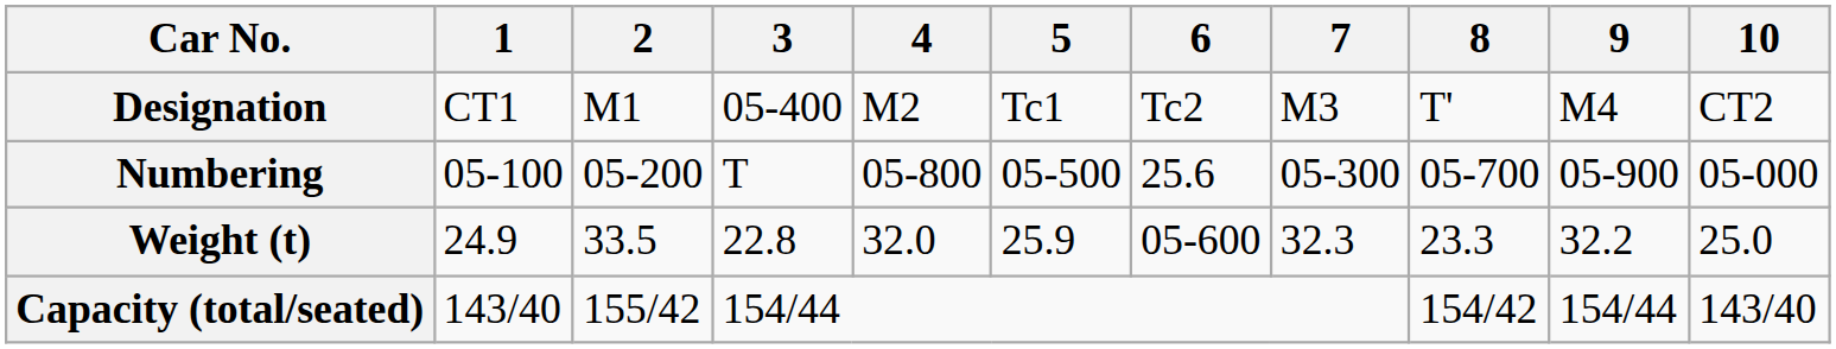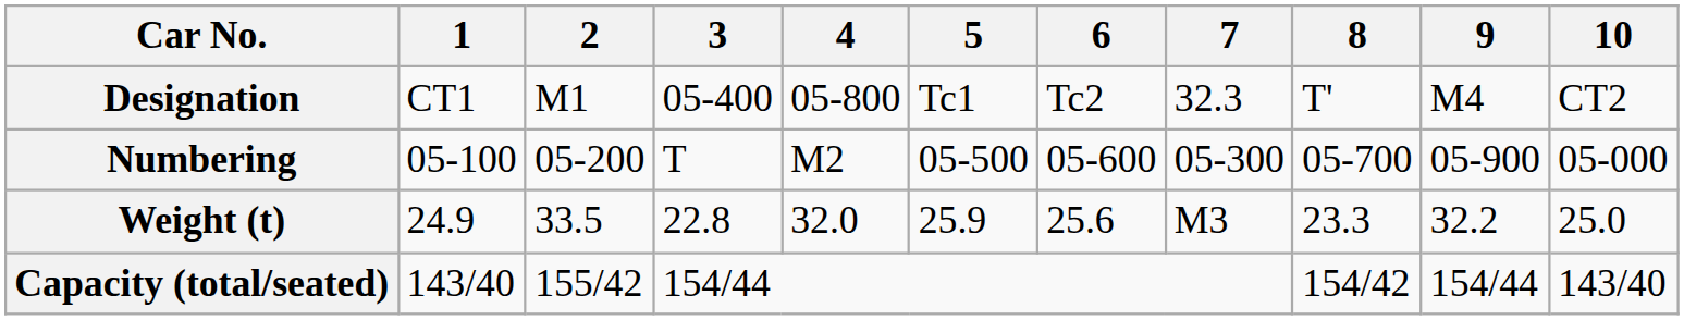 <table class="wikitable">
 <tr>
 <th>Car No.</th>
 <th>1</th>
 <th>2</th>
 <th>3</th>
 <th>4</th>
 <th>5</th>
 <th>6</th>
 <th>7</th>
 <th>8</th>
 <th>9</th>
 <th>10</th>
 </tr>
 <tr>
 <th>Designation</th>
 <td>CT1</td>
 <td>M1</td>
 <td>05-400</td>
-<td>M2</td>
+<td>05-800</td>
 <td>Tc1</td>
 <td>Tc2</td>
-<td>M3</td>
+<td>32.3</td>
 <td>T'</td>
 <td>M4</td>
 <td>CT2</td>
 </tr>
 <tr>
 <th>Numbering</th>
 <td>05-100</td>
 <td>05-200</td>
 <td>T</td>
-<td>05-800</td>
+<td>M2</td>
 <td>05-500</td>
-<td>25.6</td>
+<td>05-600</td>
 <td>05-300</td>
 <td>05-700</td>
 <td>05-900</td>
 <td>05-000</td>
 </tr>
 <tr>
 <th>Weight (t)</th>
 <td>24.9</td>
 <td>33.5</td>
 <td>22.8</td>
 <td>32.0</td>
 <td>25.9</td>
-<td>05-600</td>
-<td>32.3</td>
+<td>25.6</td>
+<td>M3</td>
 <td>23.3</td>
 <td>32.2</td>
 <td>25.0</td>
 </tr>
 <tr>
 <th>Capacity (total/seated)</th>
 <td>143/40</td>
 <td>155/42</td>
 <td colspan="5">154/44</td>
 <td>154/42</td>
 <td>154/44</td>
 <td>143/40</td>
 </tr>
 </table>
